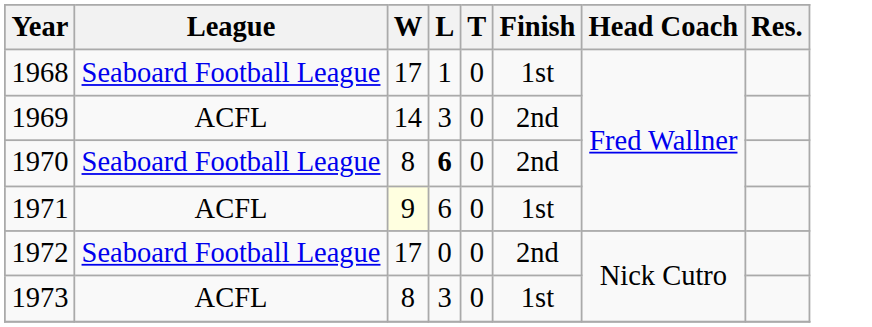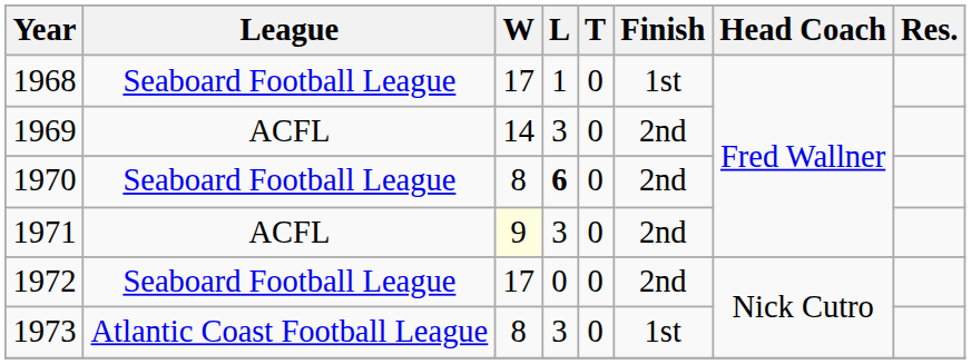 <table class="wikitable" style="text-align:center">
 <tr>
 <th>Year</th>
 <th>League</th>
 <th>W</th>
 <th>L</th>
 <th>T</th>
 <th>Finish</th>
 <th>Head Coach</th>
 <th>Res.</th>
 </tr>
 <tr>
 <td>1968</td>
 <td><a href='#'>Seaboard Football League</a></td>
 <td>17</td>
 <td>1</td>
 <td>0</td>
 <td>1st</td>
 <td rowspan=4><a href='#'>Fred Wallner</a></td>
 <td></td>
 </tr>
 <tr>
 <td>1969</td>
 <td>ACFL</td>
 <td>14</td>
 <td>3</td>
 <td>0</td>
 <td>2nd</td>
 <td></td>
 </tr>
 <tr>
 <td>1970</td>
 <td><a href='#'>Seaboard Football League</a></td>
 <td>8</td>
 <td><strong>6</strong></td>
 <td>0</td>
 <td>2nd</td>
 <td></td>
 </tr>
 <tr>
 <td>1971</td>
 <td>ACFL</td>
 <td style="background: lightyellow;">9</td>
-<td>6</td>
+<td>3</td>
 <td>0</td>
-<td>1st</td>
+<td>2nd</td>
 <td></td>
 </tr>
 <tr>
 <td>1972</td>
 <td><a href='#'>Seaboard Football League</a></td>
 <td>17</td>
 <td>0</td>
 <td>0</td>
 <td>2nd</td>
 <td rowspan=2>Nick Cutro</td>
 <td></td>
 </tr>
 <tr>
 <td>1973</td>
-<td>ACFL</td>
+<td><a href='#'>Atlantic Coast Football League</a></td>
 <td>8</td>
 <td>3</td>
 <td>0</td>
 <td>1st</td>
 <td></td>
 </tr>
 <tr>
 </tr>
 </table>
